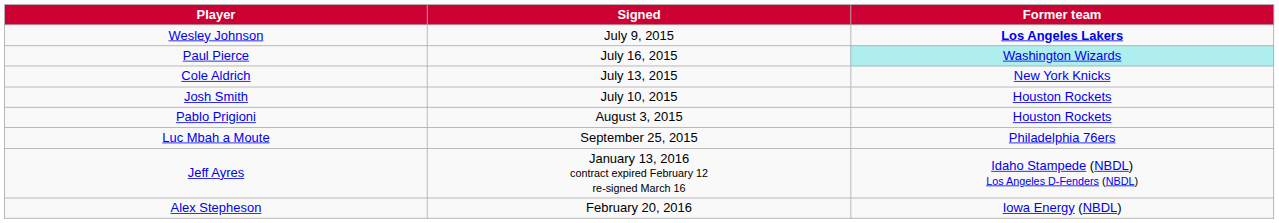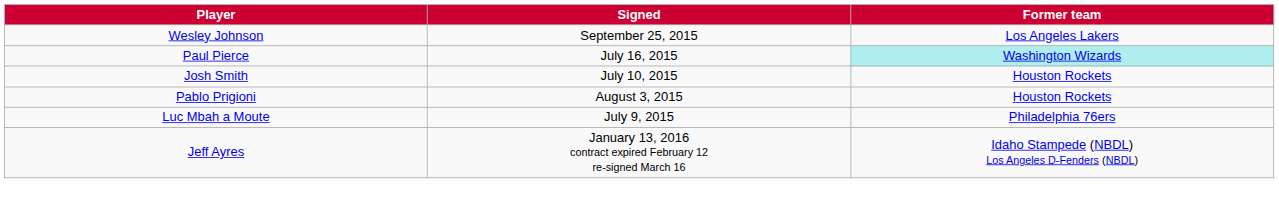 <table class="wikitable sortable sortable">
 <tr>
 <th style="background:#CC0033; color:white" width="10%">Player</th>
 <th style="background:#CC0033; color:white" width="10%">Signed</th>
 <th style="background:#CC0033; color:white" width="10%">Former team</th>
 </tr>
 <tr style="text-align: center">
 <td><a href='#'>Wesley Johnson</a></td>
-<td>July 9, 2015</td>
-<td><strong><a href='#'>Los Angeles Lakers</a></strong></td>
+<td>September 25, 2015</td>
+<td><a href='#'>Los Angeles Lakers</a></td>
 </tr>
 <tr style="text-align: center">
 <td><a href='#'>Paul Pierce</a></td>
 <td>July 16, 2015</td>
 <td style="background: paleturquoise;"><a href='#'>Washington Wizards</a></td>
-</tr>
-<tr style="text-align: center">
-<td><a href='#'>Cole Aldrich</a></td>
-<td>July 13, 2015</td>
-<td><a href='#'>New York Knicks</a></td>
 </tr>
 <tr style="text-align: center">
 <td><a href='#'>Josh Smith</a></td>
 <td>July 10, 2015</td>
 <td><a href='#'>Houston Rockets</a></td>
 </tr>
 <tr style="text-align: center">
 <td><a href='#'>Pablo Prigioni</a></td>
 <td>August 3, 2015</td>
 <td><a href='#'>Houston Rockets</a></td>
 </tr>
 <tr style="text-align: center">
 <td><a href='#'>Luc Mbah a Moute</a></td>
-<td>September 25, 2015</td>
+<td>July 9, 2015</td>
 <td><a href='#'>Philadelphia 76ers</a></td>
 </tr>
 <tr style="text-align: center">
 <td><a href='#'>Jeff Ayres</a></td>
 <td>January 13, 2016 <br><small>contract expired February 12 <br>re-signed March 16</small></td>
 <td><a href='#'>Idaho Stampede</a> (<a href='#'>NBDL</a>) <br><small><a href='#'>Los Angeles D-Fenders</a> (<a href='#'>NBDL</a>)</small></td>
 </tr>
-<tr style="text-align: center">
-<td><a href='#'>Alex Stepheson</a></td>
-<td>February 20, 2016</td>
-<td><a href='#'>Iowa Energy</a> (<a href='#'>NBDL</a>)</td>
-</tr>
 </table>
